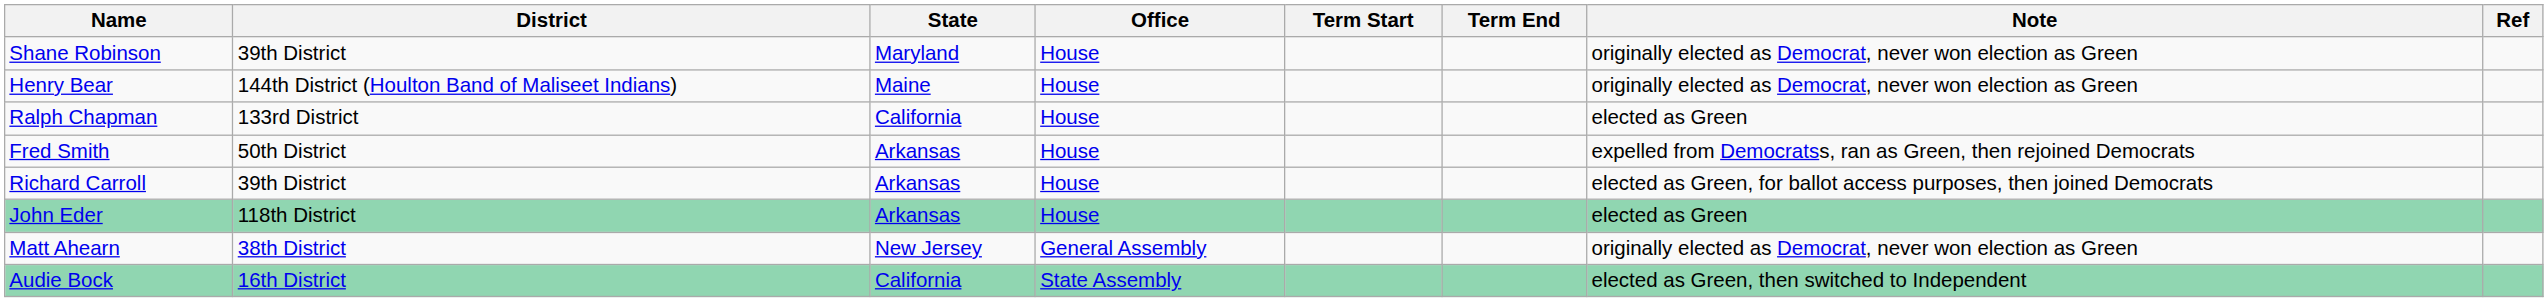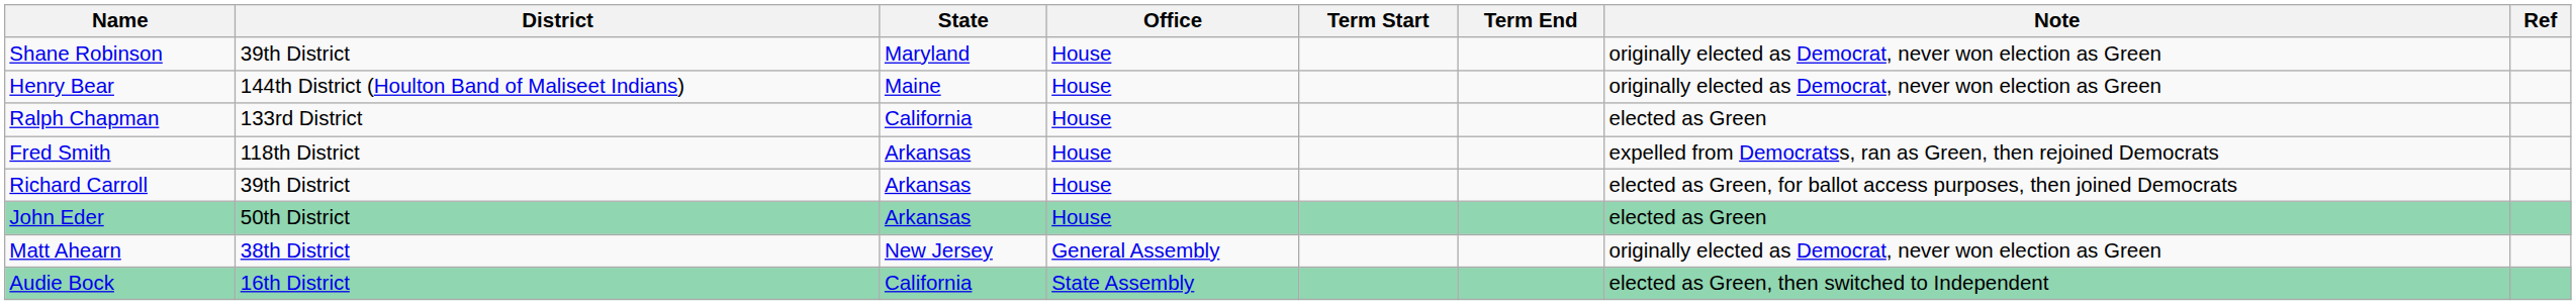 <table class="wikitable sortable" width=100%>
 <tr>
 <th>Name</th>
 <th>District</th>
 <th>State</th>
 <th>Office</th>
 <th>Term Start</th>
 <th>Term End</th>
 <th>Note</th>
 <th>Ref</th>
 </tr>
 <tr>
 <td><a href='#'>Shane Robinson</a></td>
 <td>39th District</td>
 <td><a href='#'>Maryland</a></td>
 <td><a href='#'>House</a></td>
 <td></td>
 <td></td>
 <td>originally elected as <a href='#'>Democrat</a>, never won election as Green</td>
 <td></td>
 </tr>
 <tr>
 <td><a href='#'>Henry Bear</a></td>
 <td>144th District (<a href='#'>Houlton Band of Maliseet Indians</a>)</td>
 <td><a href='#'>Maine</a></td>
 <td><a href='#'>House</a></td>
 <td></td>
 <td></td>
 <td>originally elected as <a href='#'>Democrat</a>, never won election as Green</td>
 <td></td>
 </tr>
 <tr>
 <td><a href='#'>Ralph Chapman</a></td>
 <td>133rd District</td>
 <td><a href='#'>California</a></td>
 <td><a href='#'>House</a></td>
 <td></td>
 <td></td>
 <td>elected as Green</td>
 <td></td>
 </tr>
 <tr>
 <td><a href='#'>Fred Smith</a></td>
-<td>50th District</td>
+<td>118th District</td>
 <td><a href='#'>Arkansas</a></td>
 <td><a href='#'>House</a></td>
 <td><br></td>
 <td><br></td>
 <td>expelled from <a href='#'>Democrats</a>s, ran as Green, then rejoined Democrats</td>
 <td></td>
 </tr>
 <tr>
 <td><a href='#'>Richard Carroll</a></td>
 <td>39th District</td>
 <td><a href='#'>Arkansas</a></td>
 <td><a href='#'>House</a></td>
 <td></td>
 <td></td>
 <td>elected as Green, for ballot access purposes, then joined Democrats</td>
 <td></td>
 </tr>
 <tr style="background:#90d6b1">
 <td><a href='#'>John Eder</a></td>
-<td>118th District</td>
+<td>50th District</td>
 <td><a href='#'>Arkansas</a></td>
 <td><a href='#'>House</a></td>
 <td></td>
 <td></td>
 <td>elected as Green</td>
 <td></td>
 </tr>
 <tr>
 <td><a href='#'>Matt Ahearn</a></td>
 <td><a href='#'>38th District</a></td>
 <td><a href='#'>New Jersey</a></td>
 <td><a href='#'>General Assembly</a></td>
 <td></td>
 <td></td>
 <td>originally elected as <a href='#'>Democrat</a>, never won election as Green</td>
 <td></td>
 </tr>
 <tr style="background:#90d6b1">
 <td><a href='#'>Audie Bock</a></td>
 <td><a href='#'>16th District</a></td>
 <td><a href='#'>California</a></td>
 <td><a href='#'>State Assembly</a></td>
 <td></td>
 <td></td>
 <td>elected as Green, then switched to Independent</td>
 <td></td>
 </tr>
 </table>
